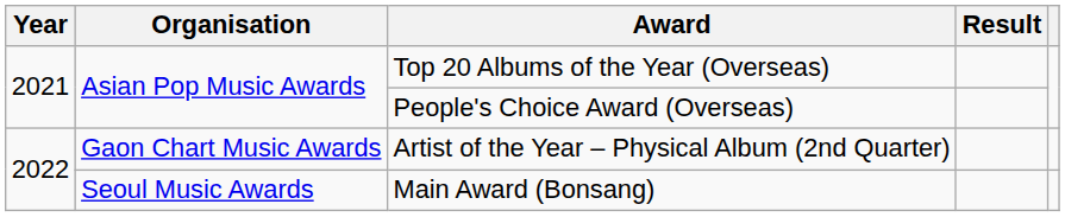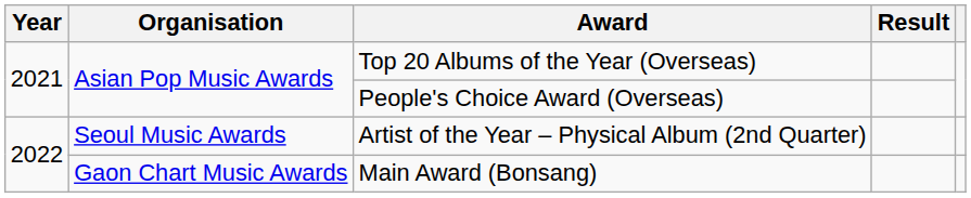 <table class="wikitable plainrowheaders">
 <tr>
 <th scope="col">Year</th>
 <th scope="col">Organisation</th>
 <th scope="col">Award</th>
 <th scope="col">Result</th>
 <th scope="col"></th>
 </tr>
 <tr>
 <td style="text-align:center;" rowspan="2">2021</td>
 <td rowspan="2"><a href='#'>Asian Pop Music Awards</a></td>
 <td>Top 20 Albums of the Year (Overseas)</td>
 <td></td>
 <td rowspan="2" style="text-align:center"></td>
 </tr>
 <tr>
 <td>People's Choice Award (Overseas)</td>
 <td></td>
 </tr>
 <tr>
 <td style="text-align:center;" rowspan="2">2022</td>
-<td><a href='#'>Gaon Chart Music Awards</a></td>
+<td><a href='#'>Seoul Music Awards</a></td>
 <td>Artist of the Year – Physical Album (2nd Quarter)</td>
 <td></td>
 <td style="text-align:center;"></td>
 </tr>
 <tr>
-<td><a href='#'>Seoul Music Awards</a></td>
+<td><a href='#'>Gaon Chart Music Awards</a></td>
 <td>Main Award (Bonsang)</td>
 <td></td>
 <td style="text-align:center"></td>
 </tr>
 </table>
